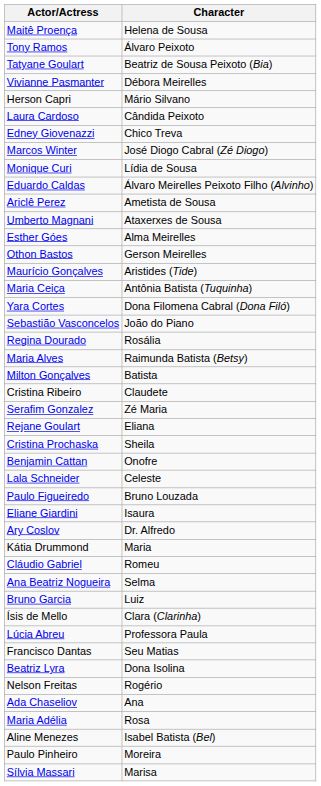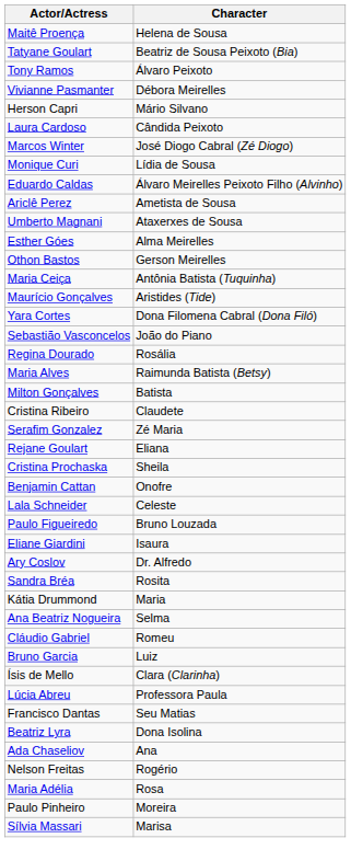 <table class="wikitable sortable">
 <tr>
 <th>Actor/Actress</th>
 <th>Character</th>
 </tr>
 <tr>
 <td><a href='#'>Maitê Proença</a></td>
 <td>Helena de Sousa</td>
 </tr>
 <tr>
+<td><a href='#'>Tatyane Goulart</a></td>
+<td>Beatriz de Sousa Peixoto (<em>Bia</em>)</td>
+</tr>
+<tr>
 <td><a href='#'>Tony Ramos</a></td>
 <td>Álvaro Peixoto</td>
-</tr>
-<tr>
-<td><a href='#'>Tatyane Goulart</a></td>
-<td>Beatriz de Sousa Peixoto (<em>Bia</em>)</td>
 </tr>
 <tr>
 <td><a href='#'>Vivianne Pasmanter</a></td>
 <td>Débora Meirelles</td>
 </tr>
 <tr>
 <td>Herson Capri</td>
 <td>Mário Silvano</td>
 </tr>
 <tr>
 <td><a href='#'>Laura Cardoso</a></td>
 <td>Cândida Peixoto</td>
-</tr>
-<tr>
-<td><a href='#'>Edney Giovenazzi</a></td>
-<td>Chico Treva</td>
 </tr>
 <tr>
 <td><a href='#'>Marcos Winter</a></td>
 <td>José Diogo Cabral (<em>Zé Diogo</em>)</td>
 </tr>
 <tr>
 <td><a href='#'>Monique Curi</a></td>
 <td>Lídia de Sousa</td>
 </tr>
 <tr>
 <td><a href='#'>Eduardo Caldas</a></td>
 <td>Álvaro Meirelles Peixoto Filho (<em>Alvinho</em>)</td>
 </tr>
 <tr>
 <td><a href='#'>Ariclê Perez</a></td>
 <td>Ametista de Sousa</td>
 </tr>
 <tr>
 <td><a href='#'>Umberto Magnani</a></td>
 <td>Ataxerxes de Sousa</td>
 </tr>
 <tr>
 <td><a href='#'>Esther Góes</a></td>
 <td>Alma Meirelles</td>
 </tr>
 <tr>
 <td><a href='#'>Othon Bastos</a></td>
 <td>Gerson Meirelles</td>
 </tr>
 <tr>
+<td><a href='#'>Maria Ceiça</a></td>
+<td>Antônia Batista (<em>Tuquinha</em>)</td>
+</tr>
+<tr>
 <td><a href='#'>Maurício Gonçalves</a></td>
 <td>Aristides (<em>Tide</em>)</td>
-</tr>
-<tr>
-<td><a href='#'>Maria Ceiça</a></td>
-<td>Antônia Batista (<em>Tuquinha</em>)</td>
 </tr>
 <tr>
 <td><a href='#'>Yara Cortes</a></td>
 <td>Dona Filomena Cabral (<em>Dona Filó</em>)</td>
 </tr>
 <tr>
 <td><a href='#'>Sebastião Vasconcelos</a></td>
 <td>João do Piano</td>
 </tr>
 <tr>
 <td><a href='#'>Regina Dourado</a></td>
 <td>Rosália</td>
 </tr>
 <tr>
 <td><a href='#'>Maria Alves</a></td>
 <td>Raimunda Batista (<em>Betsy</em>)</td>
 </tr>
 <tr>
 <td><a href='#'>Milton Gonçalves</a></td>
 <td>Batista</td>
 </tr>
 <tr>
 <td>Cristina Ribeiro</td>
 <td>Claudete</td>
 </tr>
 <tr>
 <td><a href='#'>Serafim Gonzalez</a></td>
 <td>Zé Maria</td>
 </tr>
 <tr>
 <td><a href='#'>Rejane Goulart</a></td>
 <td>Eliana</td>
 </tr>
 <tr>
 <td><a href='#'>Cristina Prochaska</a></td>
 <td>Sheila</td>
 </tr>
 <tr>
 <td><a href='#'>Benjamin Cattan</a></td>
 <td>Onofre</td>
 </tr>
 <tr>
 <td><a href='#'>Lala Schneider</a></td>
 <td>Celeste</td>
 </tr>
 <tr>
 <td><a href='#'>Paulo Figueiredo</a></td>
 <td>Bruno Louzada</td>
 </tr>
 <tr>
 <td><a href='#'>Eliane Giardini</a></td>
 <td>Isaura</td>
 </tr>
 <tr>
 <td><a href='#'>Ary Coslov</a></td>
 <td>Dr. Alfredo</td>
 </tr>
 <tr>
+<td><a href='#'>Sandra Bréa</a></td>
+<td>Rosita</td>
+</tr>
+<tr>
 <td>Kátia Drummond</td>
 <td>Maria</td>
 </tr>
 <tr>
+<td><a href='#'>Ana Beatriz Nogueira</a></td>
+<td>Selma</td>
+</tr>
+<tr>
 <td><a href='#'>Cláudio Gabriel</a></td>
 <td>Romeu</td>
-</tr>
-<tr>
-<td><a href='#'>Ana Beatriz Nogueira</a></td>
-<td>Selma</td>
 </tr>
 <tr>
 <td><a href='#'>Bruno Garcia</a></td>
 <td>Luiz</td>
 </tr>
 <tr>
 <td>Ísis de Mello</td>
 <td>Clara (<em>Clarinha</em>)</td>
 </tr>
 <tr>
 <td><a href='#'>Lúcia Abreu</a></td>
 <td>Professora Paula</td>
 </tr>
 <tr>
 <td>Francisco Dantas</td>
 <td>Seu Matias</td>
 </tr>
 <tr>
 <td><a href='#'>Beatriz Lyra</a></td>
 <td>Dona Isolina</td>
 </tr>
 <tr>
+<td><a href='#'>Ada Chaseliov</a></td>
+<td>Ana</td>
+</tr>
+<tr>
 <td>Nelson Freitas</td>
 <td>Rogério</td>
 </tr>
 <tr>
-<td><a href='#'>Ada Chaseliov</a></td>
-<td>Ana</td>
-</tr>
-<tr>
 <td><a href='#'>Maria Adélia</a></td>
 <td>Rosa</td>
-</tr>
-<tr>
-<td>Aline Menezes</td>
-<td>Isabel Batista (<em>Bel</em>)</td>
 </tr>
 <tr>
 <td>Paulo Pinheiro</td>
 <td>Moreira</td>
 </tr>
 <tr>
 <td><a href='#'>Sílvia Massari</a></td>
 <td>Marisa</td>
 </tr>
 </table>
